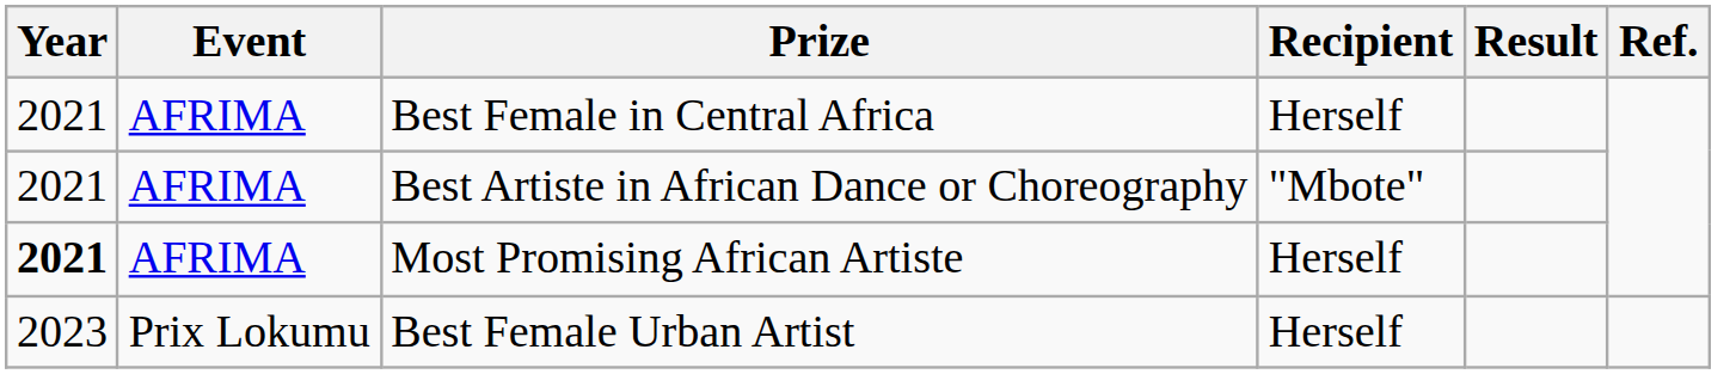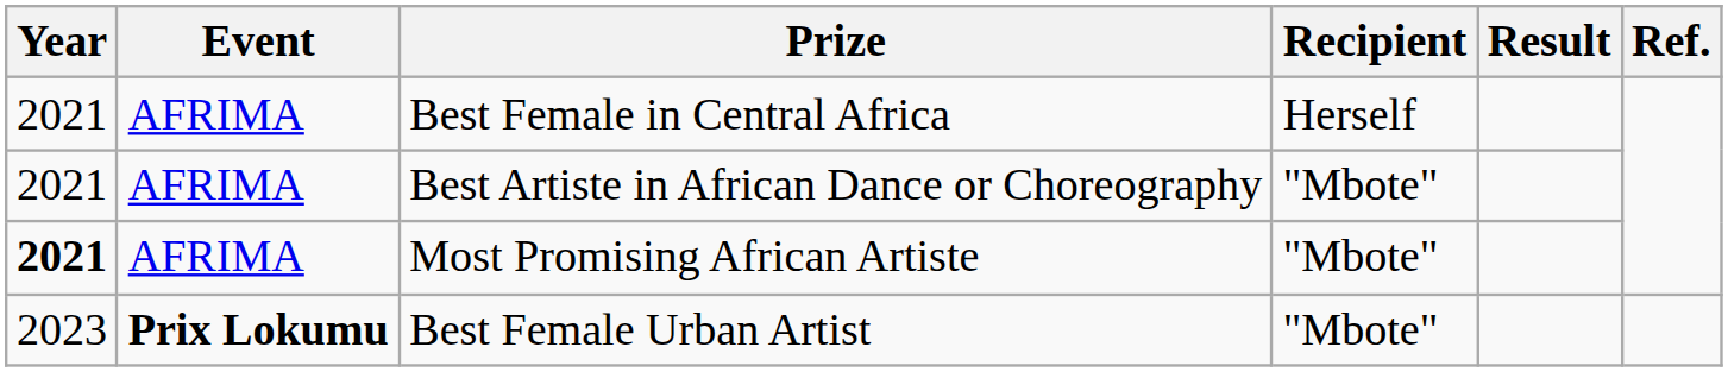 <table class="wikitable">
 <tr>
 <th>Year</th>
 <th>Event</th>
 <th>Prize</th>
 <th>Recipient</th>
 <th>Result</th>
 <th>Ref.</th>
 </tr>
 <tr>
 <td>2021</td>
 <td><a href='#'>AFRIMA</a></td>
 <td>Best Female in Central Africa</td>
 <td>Herself</td>
 <td></td>
 </tr>
 <tr>
 <td>2021</td>
 <td><a href='#'>AFRIMA</a></td>
 <td>Best Artiste in African Dance or Choreography</td>
 <td>"Mbote"</td>
 <td></td>
 </tr>
 <tr>
 <td><strong>2021</strong></td>
 <td><a href='#'>AFRIMA</a></td>
 <td>Most Promising African Artiste</td>
-<td>Herself</td>
+<td>"Mbote"</td>
 <td></td>
 </tr>
 <tr>
 <td>2023</td>
-<td>Prix Lokumu</td>
+<td><strong>Prix Lokumu</strong></td>
 <td>Best Female Urban Artist</td>
-<td>Herself</td>
+<td>"Mbote"</td>
 <td></td>
 <td></td>
 </tr>
 </table>
